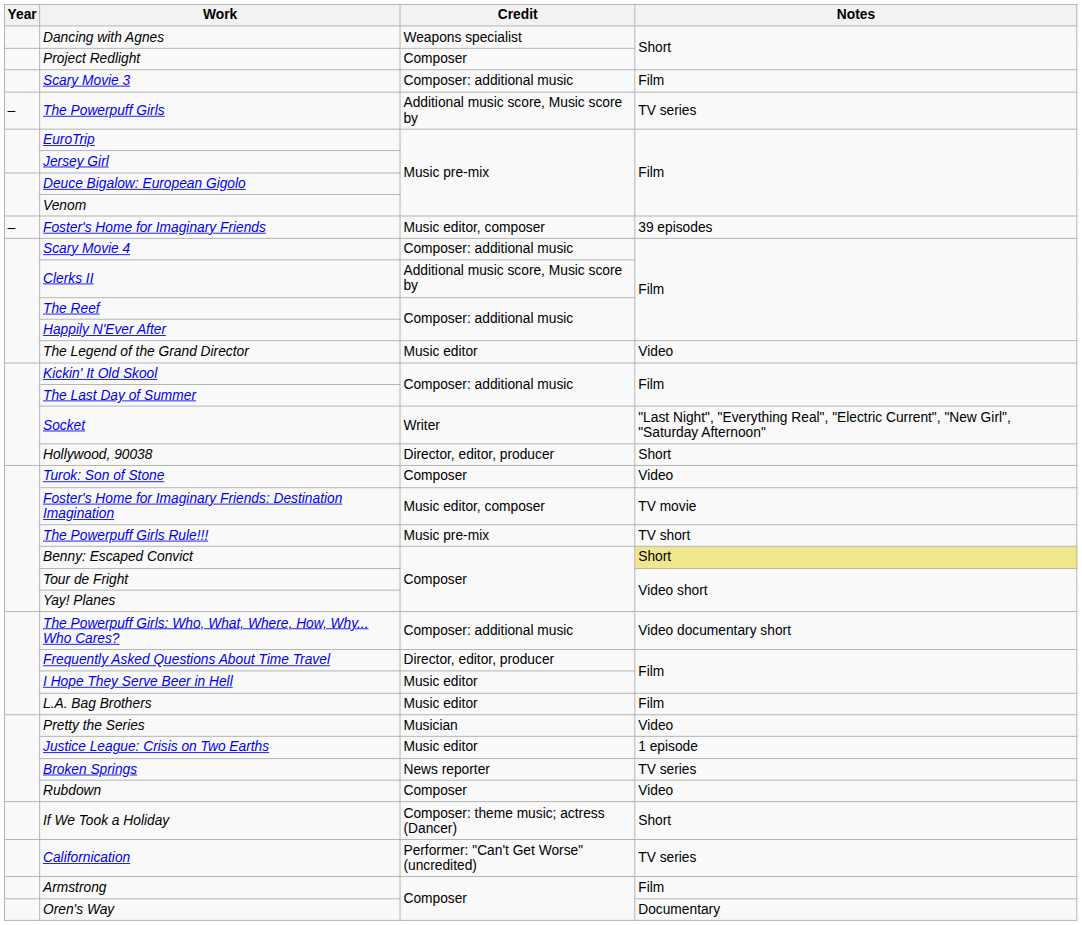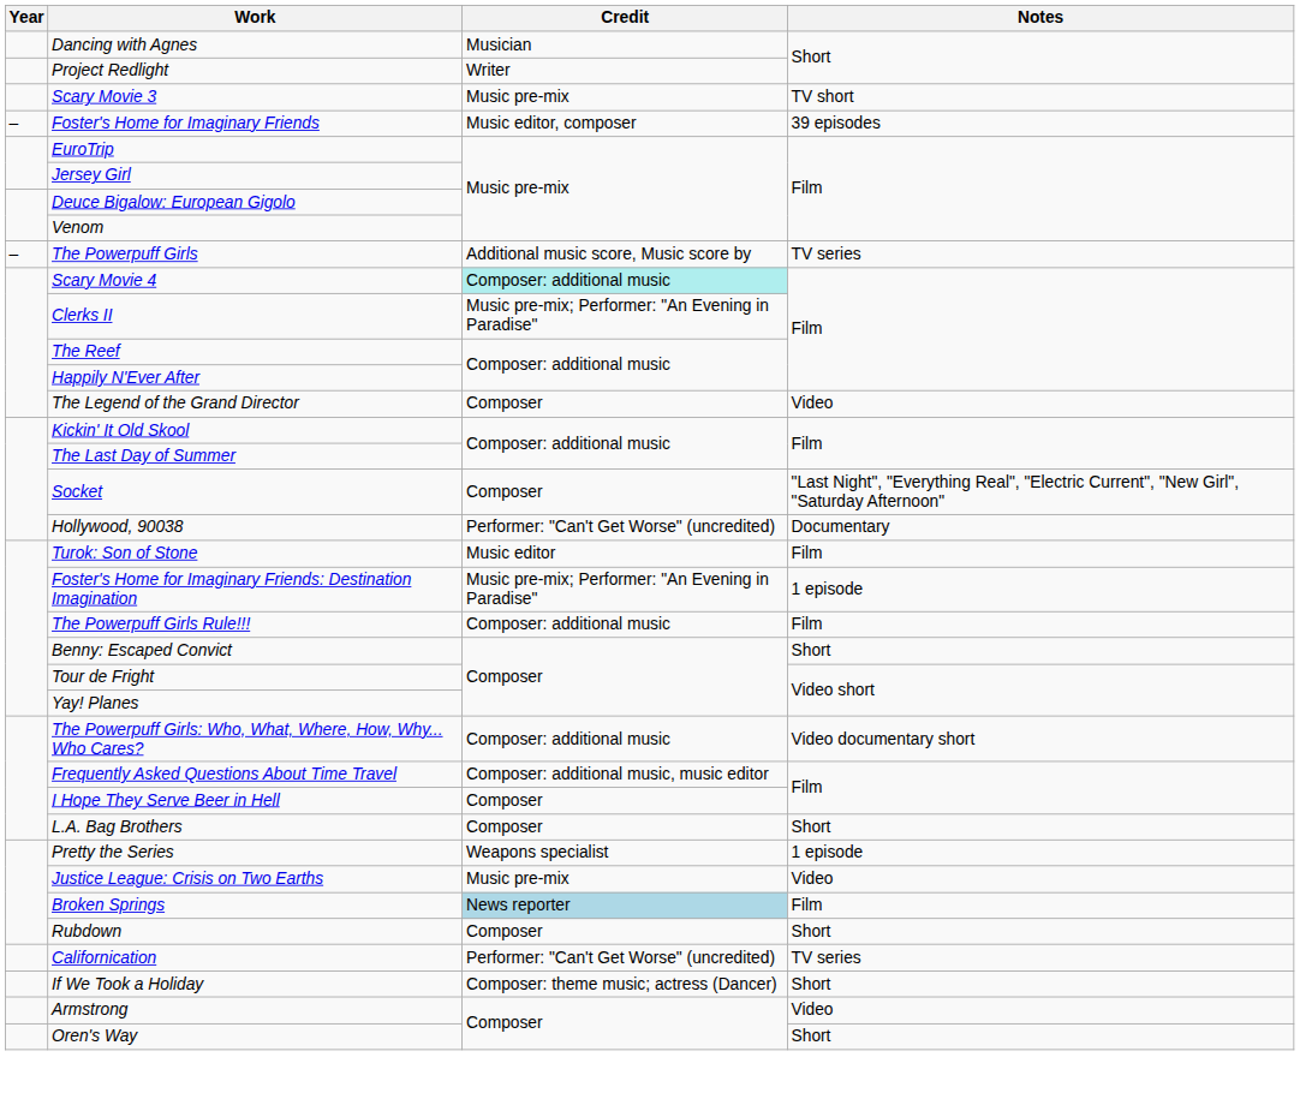 <table class="wikitable sortable">
 <tr>
 <th>Year</th>
 <th>Work</th>
 <th>Credit</th>
 <th>Notes</th>
 </tr>
 <tr>
 <td></td>
 <td><em>Dancing with Agnes</em></td>
-<td>Weapons specialist</td>
+<td>Musician</td>
 <td rowspan="2">Short</td>
 </tr>
 <tr>
 <td></td>
 <td><em>Project Redlight</em></td>
-<td>Composer</td>
+<td>Writer</td>
 </tr>
 <tr>
 <td></td>
 <td><em><a href='#'>Scary Movie 3</a></em></td>
-<td>Composer: additional music</td>
-<td>Film</td>
+<td>Music pre-mix</td>
+<td>TV short</td>
 </tr>
 <tr>
 <td>–</td>
-<td><em><a href='#'>The Powerpuff Girls</a></em></td>
-<td>Additional music score, Music score by</td>
-<td>TV series</td>
+<td><em><a href='#'>Foster's Home for Imaginary Friends</a></em></td>
+<td>Music editor, composer</td>
+<td>39 episodes</td>
 </tr>
 <tr>
 <td rowspan="2"></td>
 <td><em><a href='#'>EuroTrip</a></em></td>
 <td rowspan="4">Music pre-mix</td>
 <td rowspan="4">Film</td>
 </tr>
 <tr>
 <td><em><a href='#'>Jersey Girl</a></em></td>
 </tr>
 <tr>
 <td rowspan="2"></td>
 <td><em><a href='#'>Deuce Bigalow: European Gigolo</a></em></td>
 </tr>
 <tr>
 <td><em>Venom</em></td>
 </tr>
 <tr>
 <td>–</td>
-<td><em><a href='#'>Foster's Home for Imaginary Friends</a></em></td>
-<td>Music editor, composer</td>
-<td>39 episodes</td>
+<td><em><a href='#'>The Powerpuff Girls</a></em></td>
+<td>Additional music score, Music score by</td>
+<td>TV series</td>
 </tr>
 <tr>
 <td rowspan="5"></td>
 <td><em><a href='#'>Scary Movie 4</a></em></td>
-<td>Composer: additional music</td>
+<td style="background: paleturquoise;">Composer: additional music</td>
 <td rowspan="4">Film</td>
 </tr>
 <tr>
 <td><em><a href='#'>Clerks II</a></em></td>
-<td>Additional music score, Music score by</td>
+<td>Music pre-mix; Performer: "An Evening in Paradise"</td>
 </tr>
 <tr>
 <td><em><a href='#'>The Reef</a></em></td>
 <td rowspan="2">Composer: additional music</td>
 </tr>
 <tr>
 <td><em><a href='#'>Happily N'Ever After</a></em></td>
 </tr>
 <tr>
 <td><em>The Legend of the Grand Director</em></td>
-<td>Music editor</td>
+<td>Composer</td>
 <td>Video</td>
 </tr>
 <tr>
 <td rowspan="4"></td>
 <td><em><a href='#'>Kickin' It Old Skool</a></em></td>
 <td rowspan="2">Composer: additional music</td>
 <td rowspan="2">Film</td>
 </tr>
 <tr>
 <td><em><a href='#'>The Last Day of Summer</a></em></td>
 </tr>
 <tr>
 <td><em><a href='#'>Socket</a></em></td>
-<td>Writer</td>
+<td>Composer</td>
 <td>"Last Night", "Everything Real", "Electric Current", "New Girl", "Saturday Afternoon"</td>
 </tr>
 <tr>
 <td><em>Hollywood, 90038</em></td>
-<td>Director, editor, producer</td>
-<td>Short</td>
+<td>Performer: "Can't Get Worse" (uncredited)</td>
+<td>Documentary</td>
 </tr>
 <tr>
 <td rowspan="6"></td>
 <td><em><a href='#'>Turok: Son of Stone</a></em></td>
-<td>Composer</td>
-<td>Video</td>
+<td>Music editor</td>
+<td>Film</td>
 </tr>
 <tr>
 <td><em><a href='#'>Foster's Home for Imaginary Friends: Destination Imagination</a></em></td>
-<td>Music editor, composer</td>
-<td>TV movie</td>
+<td>Music pre-mix; Performer: "An Evening in Paradise"</td>
+<td>1 episode</td>
 </tr>
 <tr>
 <td><em><a href='#'>The Powerpuff Girls Rule!!!</a></em></td>
-<td>Music pre-mix</td>
-<td>TV short</td>
+<td>Composer: additional music</td>
+<td>Film</td>
 </tr>
 <tr>
 <td><em>Benny: Escaped Convict</em></td>
 <td rowspan="3">Composer</td>
-<td style="background: khaki;">Short</td>
+<td>Short</td>
 </tr>
 <tr>
 <td><em>Tour de Fright</em></td>
 <td rowspan="2">Video short</td>
 </tr>
 <tr>
 <td><em>Yay! Planes</em></td>
 </tr>
 <tr>
 <td rowspan="4"></td>
 <td><em><a href='#'>The Powerpuff Girls: Who, What, Where, How, Why... Who Cares?</a></em></td>
 <td>Composer: additional music</td>
 <td>Video documentary short</td>
 </tr>
 <tr>
 <td><em><a href='#'>Frequently Asked Questions About Time Travel</a></em></td>
-<td>Director, editor, producer</td>
+<td>Composer: additional music, music editor</td>
 <td rowspan="2">Film</td>
 </tr>
 <tr>
 <td><em><a href='#'>I Hope They Serve Beer in Hell</a></em></td>
-<td>Music editor</td>
+<td>Composer</td>
 </tr>
 <tr>
 <td><em>L.A. Bag Brothers</em></td>
-<td>Music editor</td>
-<td>Film</td>
+<td>Composer</td>
+<td>Short</td>
 </tr>
 <tr>
 <td rowspan="4"></td>
 <td><em>Pretty the Series</em></td>
-<td>Musician</td>
+<td>Weapons specialist</td>
+<td>1 episode</td>
+</tr>
+<tr>
+<td><em><a href='#'>Justice League: Crisis on Two Earths</a></em></td>
+<td>Music pre-mix</td>
 <td>Video</td>
 </tr>
 <tr>
-<td><em><a href='#'>Justice League: Crisis on Two Earths</a></em></td>
-<td>Music editor</td>
-<td>1 episode</td>
-</tr>
-<tr>
 <td><em><a href='#'>Broken Springs</a></em></td>
-<td>News reporter</td>
-<td>TV series</td>
+<td style="background: lightblue;">News reporter</td>
+<td>Film</td>
 </tr>
 <tr>
 <td><em>Rubdown</em></td>
 <td>Composer</td>
-<td>Video</td>
-</tr>
-<tr>
-<td></td>
-<td><em>If We Took a Holiday</em></td>
-<td>Composer: theme music; actress (Dancer)</td>
 <td>Short</td>
 </tr>
 <tr>
 <td></td>
 <td><em><a href='#'>Californication</a></em></td>
 <td>Performer: "Can't Get Worse" (uncredited)</td>
 <td>TV series</td>
 </tr>
 <tr>
 <td></td>
+<td><em>If We Took a Holiday</em></td>
+<td>Composer: theme music; actress (Dancer)</td>
+<td>Short</td>
+</tr>
+<tr>
+<td></td>
 <td><em>Armstrong</em></td>
 <td rowspan="2">Composer</td>
-<td>Film</td>
+<td>Video</td>
 </tr>
 <tr>
 <td></td>
 <td><em>Oren's Way</em></td>
-<td>Documentary</td>
+<td>Short</td>
 </tr>
 </table>
